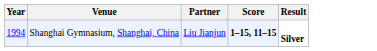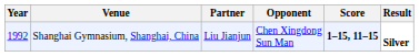 <table class="sortable wikitable" style="font-size: 90%;">
 <tr>
 <th>Year</th>
 <th>Venue</th>
 <th>Partner</th>
+<th>Opponent</th>
 <th>Score</th>
 <th>Result</th>
 </tr>
 <tr style="background:#ECF2FF">
-<td align="center"><a href='#'>1994</a></td>
+<td align="center"><a href='#'>1992</a></td>
 <td align="left">Shanghai Gymnasium, <a href='#'>Shanghai, China</a></td>
 <td align="left"> <a href='#'>Liu Jianjun</a></td>
+<td align="left"> <a href='#'>Chen Xingdong</a> <br>  <a href='#'>Sun Man</a></td>
 <td align="left"><strong>1–15, 11–15</strong></td>
 <td style="text-align:left; background:white"><br><strong>Silver</strong></td>
 </tr>
 </table>
